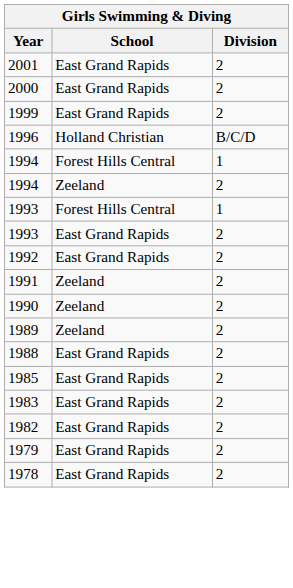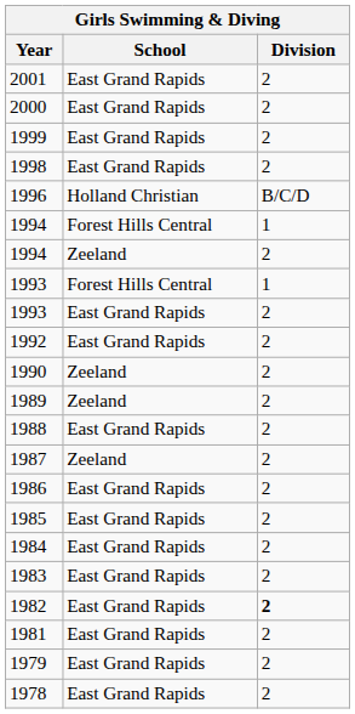 <table class="wikitable collapsible collapsed" width="300">
 <tr>
 <th colspan=3>Girls Swimming & Diving</th>
 </tr>
 <tr>
 <th scope="col">Year</th>
 <th scope="col">School</th>
 <th scope="col">Division</th>
 </tr>
 <tr>
 <td>2001</td>
 <td>East Grand Rapids</td>
 <td>2</td>
 </tr>
 <tr>
 <td>2000</td>
 <td>East Grand Rapids</td>
 <td>2</td>
 </tr>
 <tr>
 <td>1999</td>
+<td>East Grand Rapids</td>
+<td>2</td>
+</tr>
+<tr>
+<td>1998</td>
 <td>East Grand Rapids</td>
 <td>2</td>
 </tr>
 <tr>
 <td>1996</td>
 <td>Holland Christian</td>
 <td>B/C/D</td>
 </tr>
 <tr>
 <td>1994</td>
 <td>Forest Hills Central</td>
 <td>1</td>
 </tr>
 <tr>
 <td>1994</td>
 <td>Zeeland</td>
 <td>2</td>
 </tr>
 <tr>
 <td>1993</td>
 <td>Forest Hills Central</td>
 <td>1</td>
 </tr>
 <tr>
 <td>1993</td>
 <td>East Grand Rapids</td>
 <td>2</td>
 </tr>
 <tr>
 <td>1992</td>
 <td>East Grand Rapids</td>
 <td>2</td>
 </tr>
 <tr>
-<td>1991</td>
-<td>Zeeland</td>
-<td>2</td>
-</tr>
-<tr>
 <td>1990</td>
 <td>Zeeland</td>
 <td>2</td>
 </tr>
 <tr>
 <td>1989</td>
 <td>Zeeland</td>
 <td>2</td>
 </tr>
 <tr>
 <td>1988</td>
 <td>East Grand Rapids</td>
 <td>2</td>
 </tr>
 <tr>
+<td>1987</td>
+<td>Zeeland</td>
+<td>2</td>
+</tr>
+<tr>
+<td>1986</td>
+<td>East Grand Rapids</td>
+<td>2</td>
+</tr>
+<tr>
 <td>1985</td>
+<td>East Grand Rapids</td>
+<td>2</td>
+</tr>
+<tr>
+<td>1984</td>
 <td>East Grand Rapids</td>
 <td>2</td>
 </tr>
 <tr>
 <td>1983</td>
 <td>East Grand Rapids</td>
 <td>2</td>
 </tr>
 <tr>
 <td>1982</td>
+<td>East Grand Rapids</td>
+<td><strong>2</strong></td>
+</tr>
+<tr>
+<td>1981</td>
 <td>East Grand Rapids</td>
 <td>2</td>
 </tr>
 <tr>
 <td>1979</td>
 <td>East Grand Rapids</td>
 <td>2</td>
 </tr>
 <tr>
 <td>1978</td>
 <td>East Grand Rapids</td>
 <td>2</td>
 </tr>
 </table>
